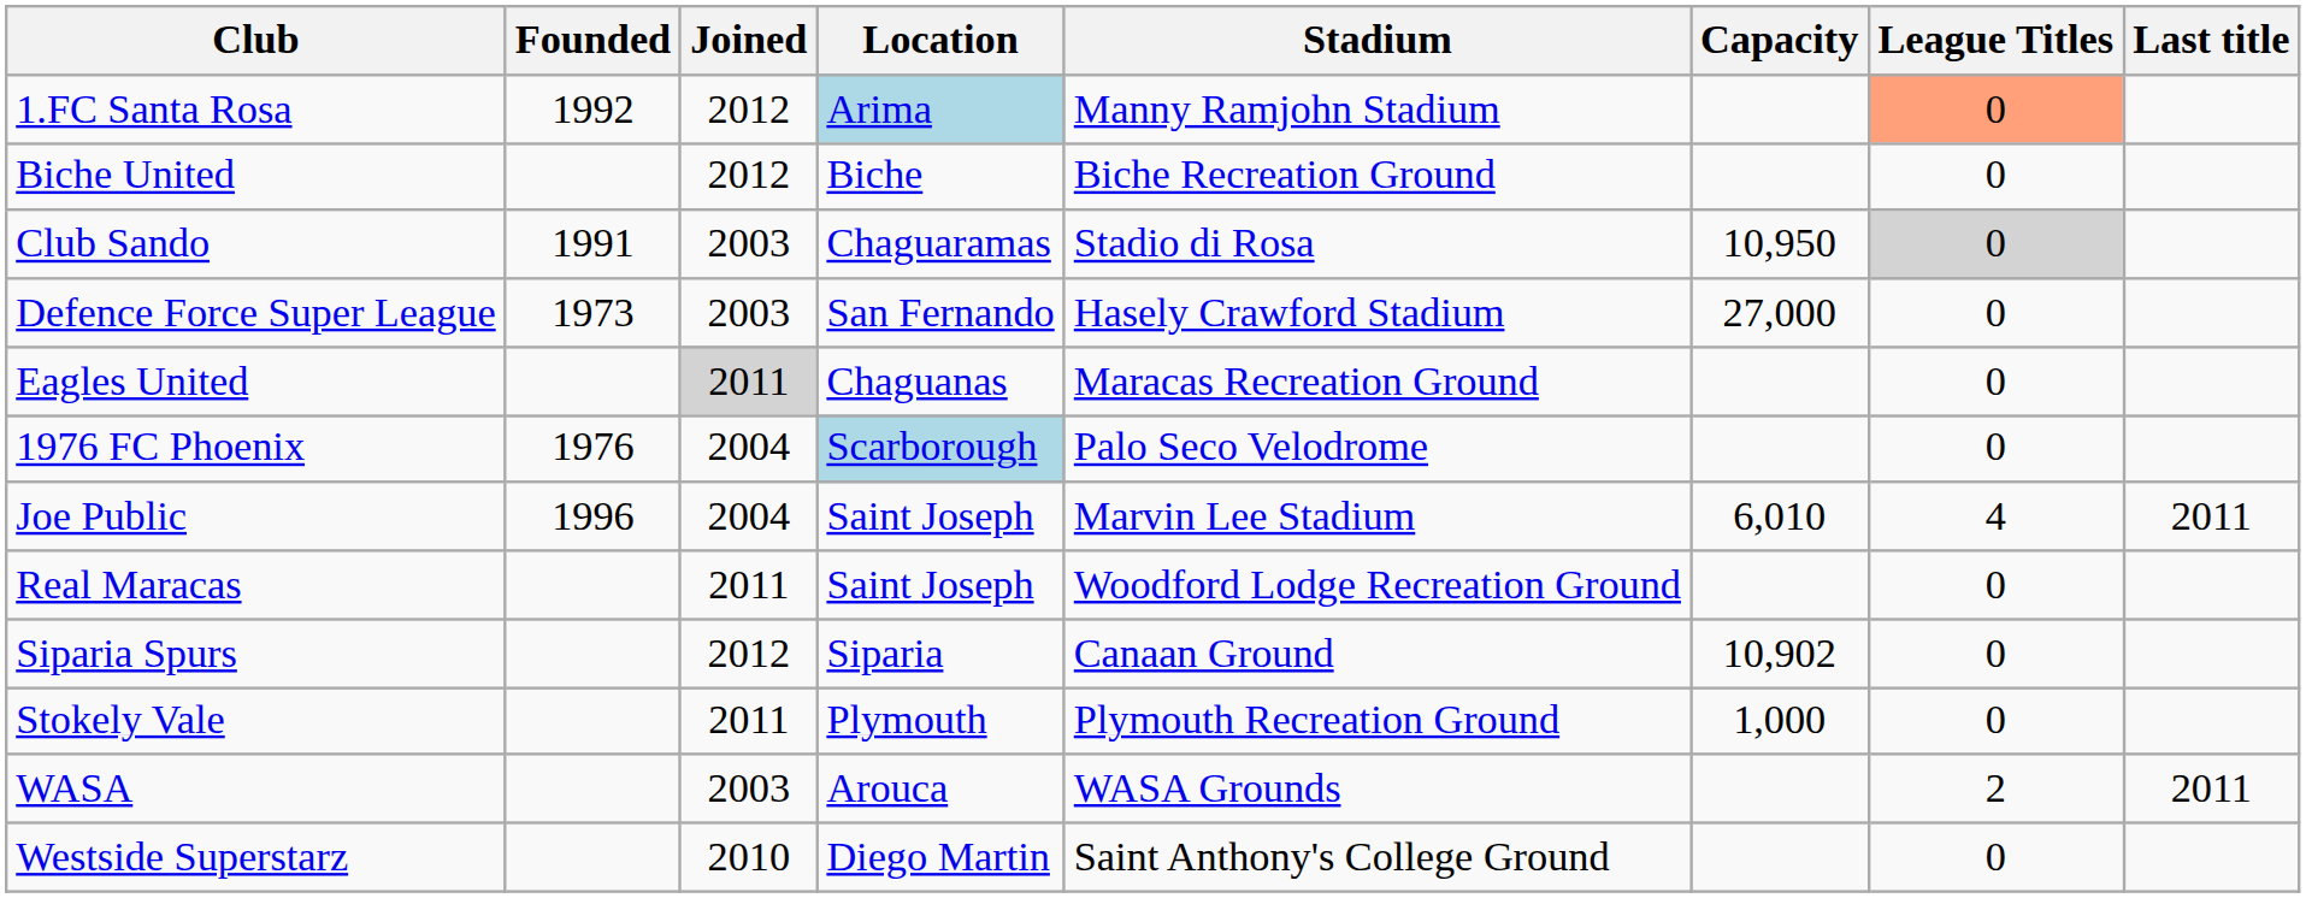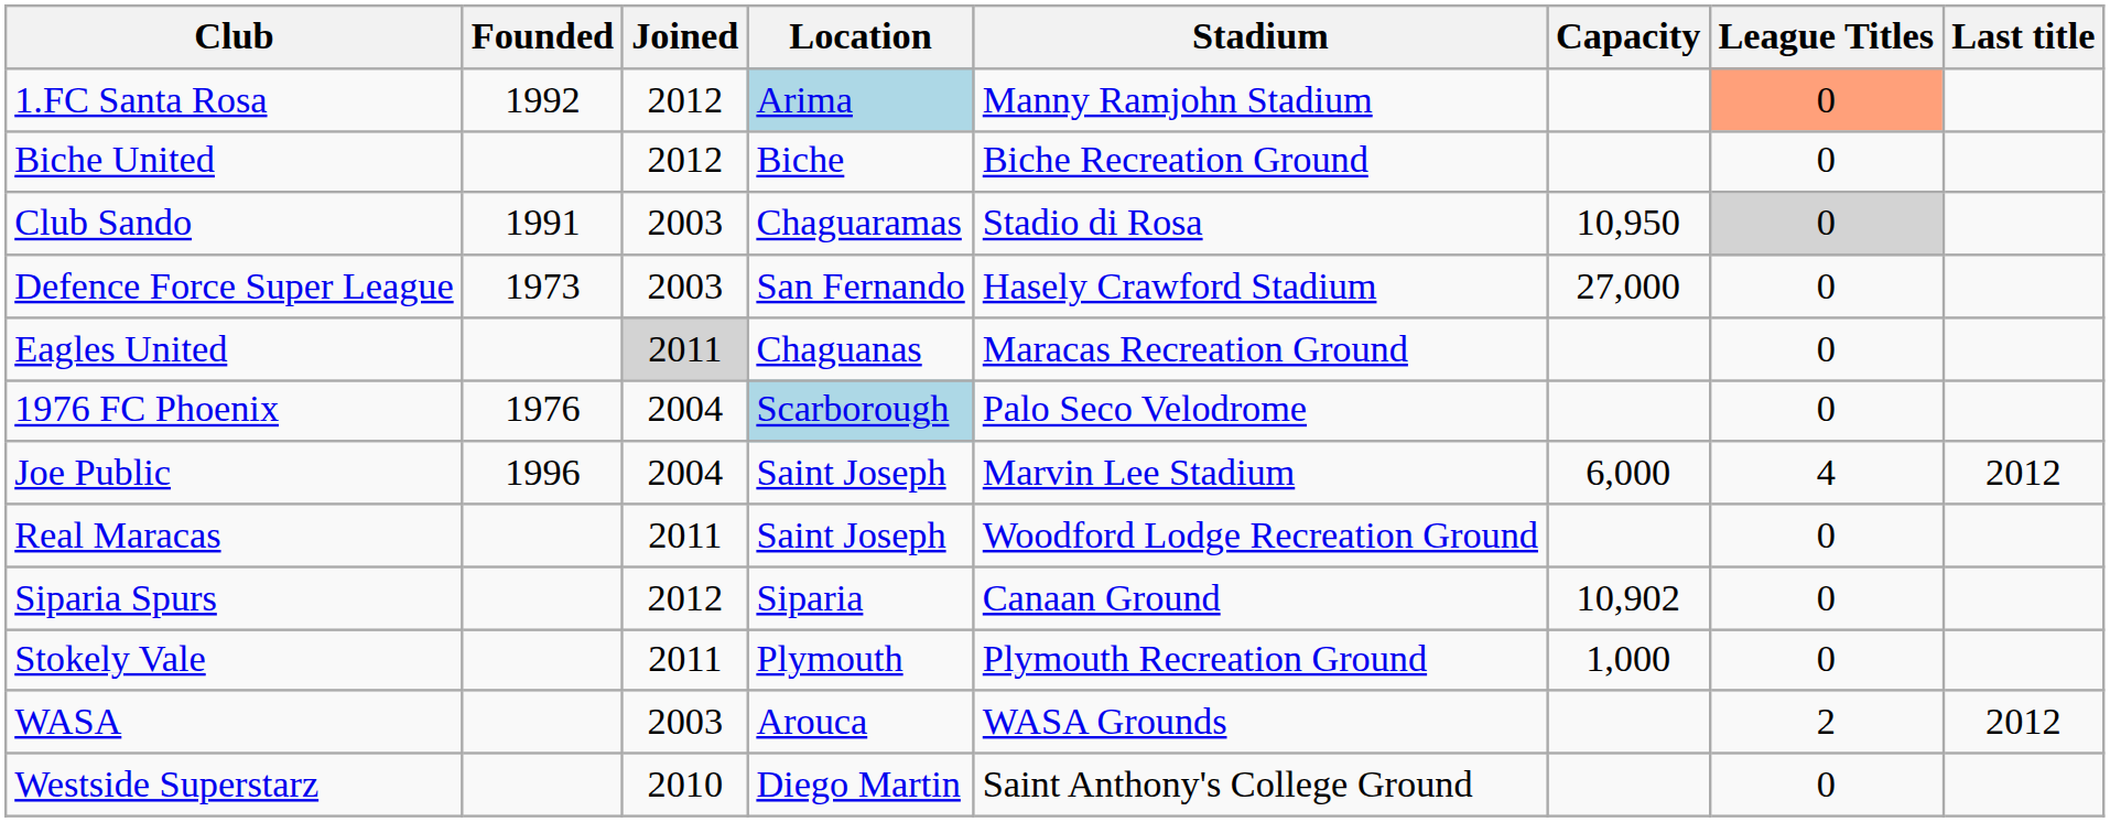 <table class="sortable wikitable" style="font-size:90%;">
 <tr>
 <th>Club</th>
 <th>Founded</th>
 <th>Joined</th>
 <th>Location</th>
 <th>Stadium</th>
 <th>Capacity</th>
 <th>League Titles</th>
 <th>Last title</th>
 </tr>
 <tr>
 <td><a href='#'>1.FC Santa Rosa</a></td>
 <td align=center>1992</td>
 <td align=center>2012</td>
 <td style="background: lightblue;"><a href='#'>Arima</a></td>
 <td><a href='#'>Manny Ramjohn Stadium</a></td>
 <td align=center></td>
 <td align=center style="background: lightsalmon;">0</td>
 <td align=center></td>
 </tr>
 <tr>
 <td><a href='#'>Biche United</a></td>
 <td align=center></td>
 <td align=center>2012</td>
 <td><a href='#'>Biche</a></td>
 <td><a href='#'>Biche Recreation Ground</a></td>
 <td align=center></td>
 <td align=center>0</td>
 <td align=center></td>
 </tr>
 <tr>
 <td><a href='#'>Club Sando</a></td>
 <td align=center>1991</td>
 <td align=center>2003</td>
 <td><a href='#'>Chaguaramas</a></td>
 <td><a href='#'>Stadio di Rosa</a></td>
 <td align=center>10,950</td>
 <td align=center style="background: lightgrey;">0</td>
 <td align=center></td>
 </tr>
 <tr>
 <td><a href='#'>Defence Force Super League</a></td>
 <td align=center>1973</td>
 <td align=center>2003</td>
 <td><a href='#'>San Fernando</a></td>
 <td><a href='#'>Hasely Crawford Stadium</a></td>
 <td align=center>27,000</td>
 <td align=center>0</td>
 <td align=center></td>
 </tr>
 <tr>
 <td><a href='#'>Eagles United</a></td>
 <td align=center></td>
 <td align=center style="background: lightgrey;">2011</td>
 <td><a href='#'>Chaguanas</a></td>
 <td><a href='#'>Maracas Recreation Ground</a></td>
 <td align=center></td>
 <td align=center>0</td>
 <td align=center></td>
 </tr>
 <tr>
 <td><a href='#'>1976 FC Phoenix</a></td>
 <td align=center>1976</td>
 <td align=center>2004</td>
 <td style="background: lightblue;"><a href='#'>Scarborough</a></td>
 <td><a href='#'>Palo Seco Velodrome</a></td>
 <td></td>
 <td align=center>0</td>
 <td align=center></td>
 </tr>
 <tr>
 <td><a href='#'>Joe Public</a></td>
 <td align=center>1996</td>
 <td align=center>2004</td>
 <td><a href='#'>Saint Joseph</a></td>
 <td><a href='#'>Marvin Lee Stadium</a></td>
-<td align=center>6,010</td>
+<td align=center>6,000</td>
 <td align=center>4</td>
-<td align=center>2011</td>
+<td align=center>2012</td>
 </tr>
 <tr>
 <td><a href='#'>Real Maracas</a></td>
 <td align=center></td>
 <td align=center>2011</td>
 <td><a href='#'>Saint Joseph</a></td>
 <td><a href='#'>Woodford Lodge Recreation Ground</a></td>
 <td align=center></td>
 <td align=center>0</td>
 <td align=center></td>
 </tr>
 <tr>
 <td><a href='#'>Siparia Spurs</a></td>
 <td align=center></td>
 <td align=center>2012</td>
 <td><a href='#'>Siparia</a></td>
 <td><a href='#'>Canaan Ground</a></td>
 <td align=center>10,902</td>
 <td align=center>0</td>
 <td align=center></td>
 </tr>
 <tr>
 <td><a href='#'>Stokely Vale</a></td>
 <td align=center></td>
 <td align=center>2011</td>
 <td><a href='#'>Plymouth</a></td>
 <td><a href='#'>Plymouth Recreation Ground</a></td>
 <td align=center>1,000</td>
 <td align=center>0</td>
 <td align=center></td>
 </tr>
 <tr>
 <td><a href='#'>WASA</a></td>
 <td align=center></td>
 <td align=center>2003</td>
 <td><a href='#'>Arouca</a></td>
 <td><a href='#'>WASA Grounds</a></td>
 <td align=center></td>
 <td align=center>2</td>
-<td align=center>2011</td>
+<td align=center>2012</td>
 </tr>
 <tr>
 <td><a href='#'>Westside Superstarz</a></td>
 <td align=center></td>
 <td align=center>2010</td>
 <td><a href='#'>Diego Martin</a></td>
 <td>Saint Anthony's College Ground</td>
 <td align=center></td>
 <td align=center>0</td>
 <td align=center></td>
 </tr>
 </table>
